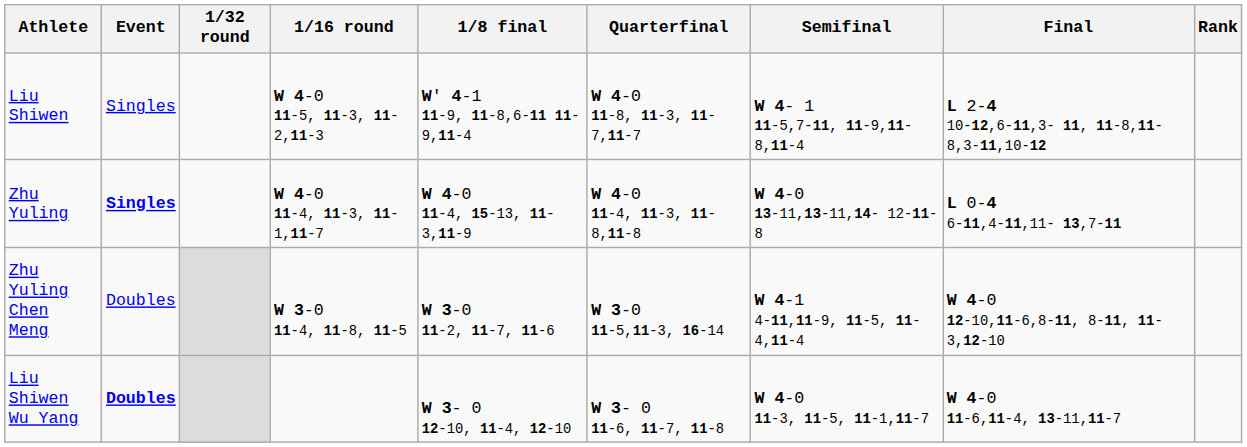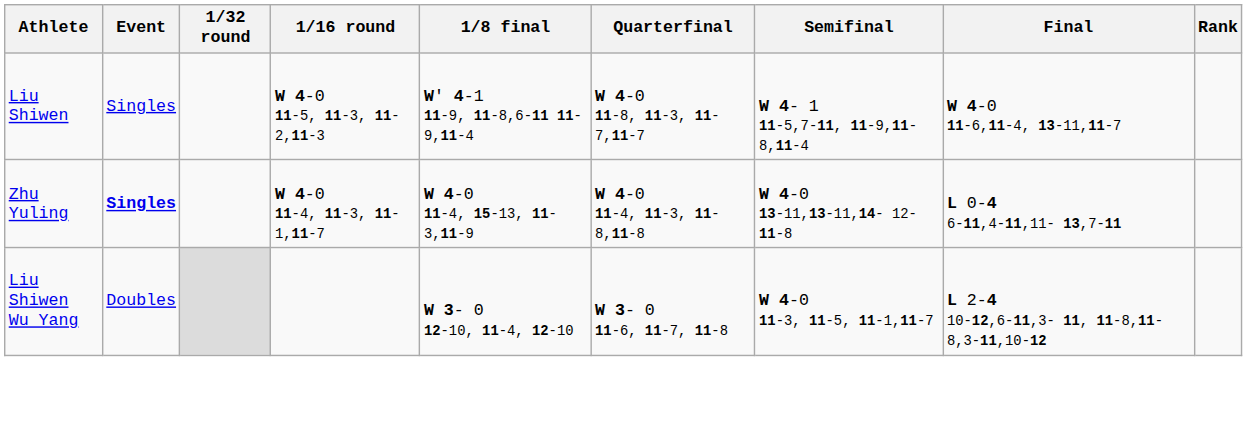 <table class="wikitable" style="font-size:90%">
 <tr>
 <th>Athlete</th>
 <th>Event</th>
 <th>1/32 round</th>
 <th>1/16 round</th>
 <th>1/8 final</th>
 <th>Quarterfinal</th>
 <th>Semifinal</th>
 <th>Final</th>
 <th>Rank</th>
 </tr>
 <tr>
 <td><a href='#'>Liu Shiwen</a></td>
 <td><a href='#'>Singles</a></td>
 <td></td>
 <td><br><strong>W</strong> <strong>4</strong>-0<br><small><strong>11</strong>-5, <strong>11</strong>-3, <strong>11</strong>-2,<strong>11</strong>-3</small></td>
 <td><br><strong>W</strong>' <strong>4</strong>-1<br><small><strong>11</strong>-9, <strong>11</strong>-8,6-<strong>11</strong> <strong>11</strong>-9,<strong>11</strong>-4</small></td>
 <td><br><strong>W</strong> <strong>4</strong>-0<br><small><strong>11</strong>-8, <strong>11</strong>-3, <strong>11</strong>-7,<strong>11</strong>-7</small></td>
 <td><br><br><strong>W</strong> <strong>4</strong>- 1<br><small><strong>11</strong>-5,7-<strong>11</strong>, <strong>11</strong>-9,<strong>11</strong>-8,<strong>11</strong>-4</small></td>
-<td><br><br><strong>L</strong> 2-<strong>4</strong><br><small>10-<strong>12</strong>,6-<strong>11</strong>,3- <strong>11</strong>, <strong>11</strong>-8,<strong>11</strong>-8,3-<strong>11</strong>,10-<strong>12</strong></small></td>
+<td><br><strong>W</strong> <strong>4</strong>-0<br><small><strong>11</strong>-6,<strong>11</strong>-4, <strong>13</strong>-11,<strong>11</strong>-7</small></td>
 <td></td>
 </tr>
 <tr>
 <td><a href='#'>Zhu Yuling</a></td>
 <td><strong><a href='#'>Singles</a></strong></td>
 <td></td>
 <td><br><strong>W</strong> <strong>4</strong>-0<br><small><strong>11</strong>-4, <strong>11</strong>-3, <strong>11</strong>-1,<strong>11</strong>-7</small></td>
 <td><br><strong>W</strong> <strong>4</strong>-0<br><small><strong>11</strong>-4, <strong>15</strong>-13, <strong>11</strong>-3,<strong>11</strong>-9</small></td>
 <td><br><strong>W</strong> <strong>4</strong>-0<br><small><strong>11</strong>-4, <strong>11</strong>-3, <strong>11</strong>-8,<strong>11</strong>-8</small></td>
 <td><br><strong>W</strong> <strong>4</strong>-0<br><small><strong>13</strong>-11,<strong>13</strong>-11,<strong>14</strong>- 12-<strong>11</strong>-8</small></td>
 <td><br><strong>L</strong> 0-<strong>4</strong><br><small>6-<strong>11</strong>,4-<strong>11</strong>,11- <strong>13</strong>,7-<strong>11</strong></small></td>
 <td></td>
 </tr>
 <tr>
-<td><a href='#'>Zhu Yuling</a><br><a href='#'>Chen Meng</a></td>
+<td><a href='#'>Liu Shiwen</a><br><a href='#'>Wu Yang</a></td>
 <td><a href='#'>Doubles</a></td>
-<td style="background:#dcdcdc;"></td>
-<td><br><br><strong>W</strong> <strong>3</strong>-0<br><small><strong>11</strong>-4, <strong>11</strong>-8, <strong>11</strong>-5</small></td>
-<td><br><br><strong>W</strong> <strong>3</strong>-0<br><small><strong>11</strong>-2, <strong>11</strong>-7, <strong>11</strong>-6</small></td>
-<td><br><br><strong>W</strong> <strong>3</strong>-0<br><small><strong>11</strong>-5,<strong>11</strong>-3, <strong>16</strong>-14</small></td>
-<td><br><br><strong>W</strong> <strong>4</strong>-1<br><small>4-<strong>11</strong>,<strong>11</strong>-9, <strong>11</strong>-5, <strong>11</strong>-4,<strong>11</strong>-4</small></td>
-<td><br><br><strong>W</strong> <strong>4</strong>-0<br><small><strong>12</strong>-10,<strong>11</strong>-6,8-<strong>11</strong>, 8-<strong>11</strong>, <strong>11</strong>-3,<strong>12</strong>-10</small></td>
-<td></td>
-</tr>
-<tr>
-<td><a href='#'>Liu Shiwen</a><br><a href='#'>Wu Yang</a></td>
-<td><strong><a href='#'>Doubles</a></strong></td>
 <td style="background:#dcdcdc;"></td>
 <td></td>
 <td><br><br><strong>W</strong> <strong>3</strong>- 0<br><small><strong>12</strong>-10, <strong>11</strong>-4, <strong>12</strong>-10</small></td>
 <td><br><br><strong>W</strong> <strong>3</strong>- 0<br><small><strong>11</strong>-6, <strong>11</strong>-7, <strong>11</strong>-8</small></td>
 <td><br><strong>W</strong> <strong>4</strong>-0<br><small><strong>11</strong>-3, <strong>11</strong>-5, <strong>11</strong>-1,<strong>11</strong>-7</small></td>
-<td><br><strong>W</strong> <strong>4</strong>-0<br><small><strong>11</strong>-6,<strong>11</strong>-4, <strong>13</strong>-11,<strong>11</strong>-7</small></td>
+<td><br><br><strong>L</strong> 2-<strong>4</strong><br><small>10-<strong>12</strong>,6-<strong>11</strong>,3- <strong>11</strong>, <strong>11</strong>-8,<strong>11</strong>-8,3-<strong>11</strong>,10-<strong>12</strong></small></td>
 <td></td>
 </tr>
 </table>
